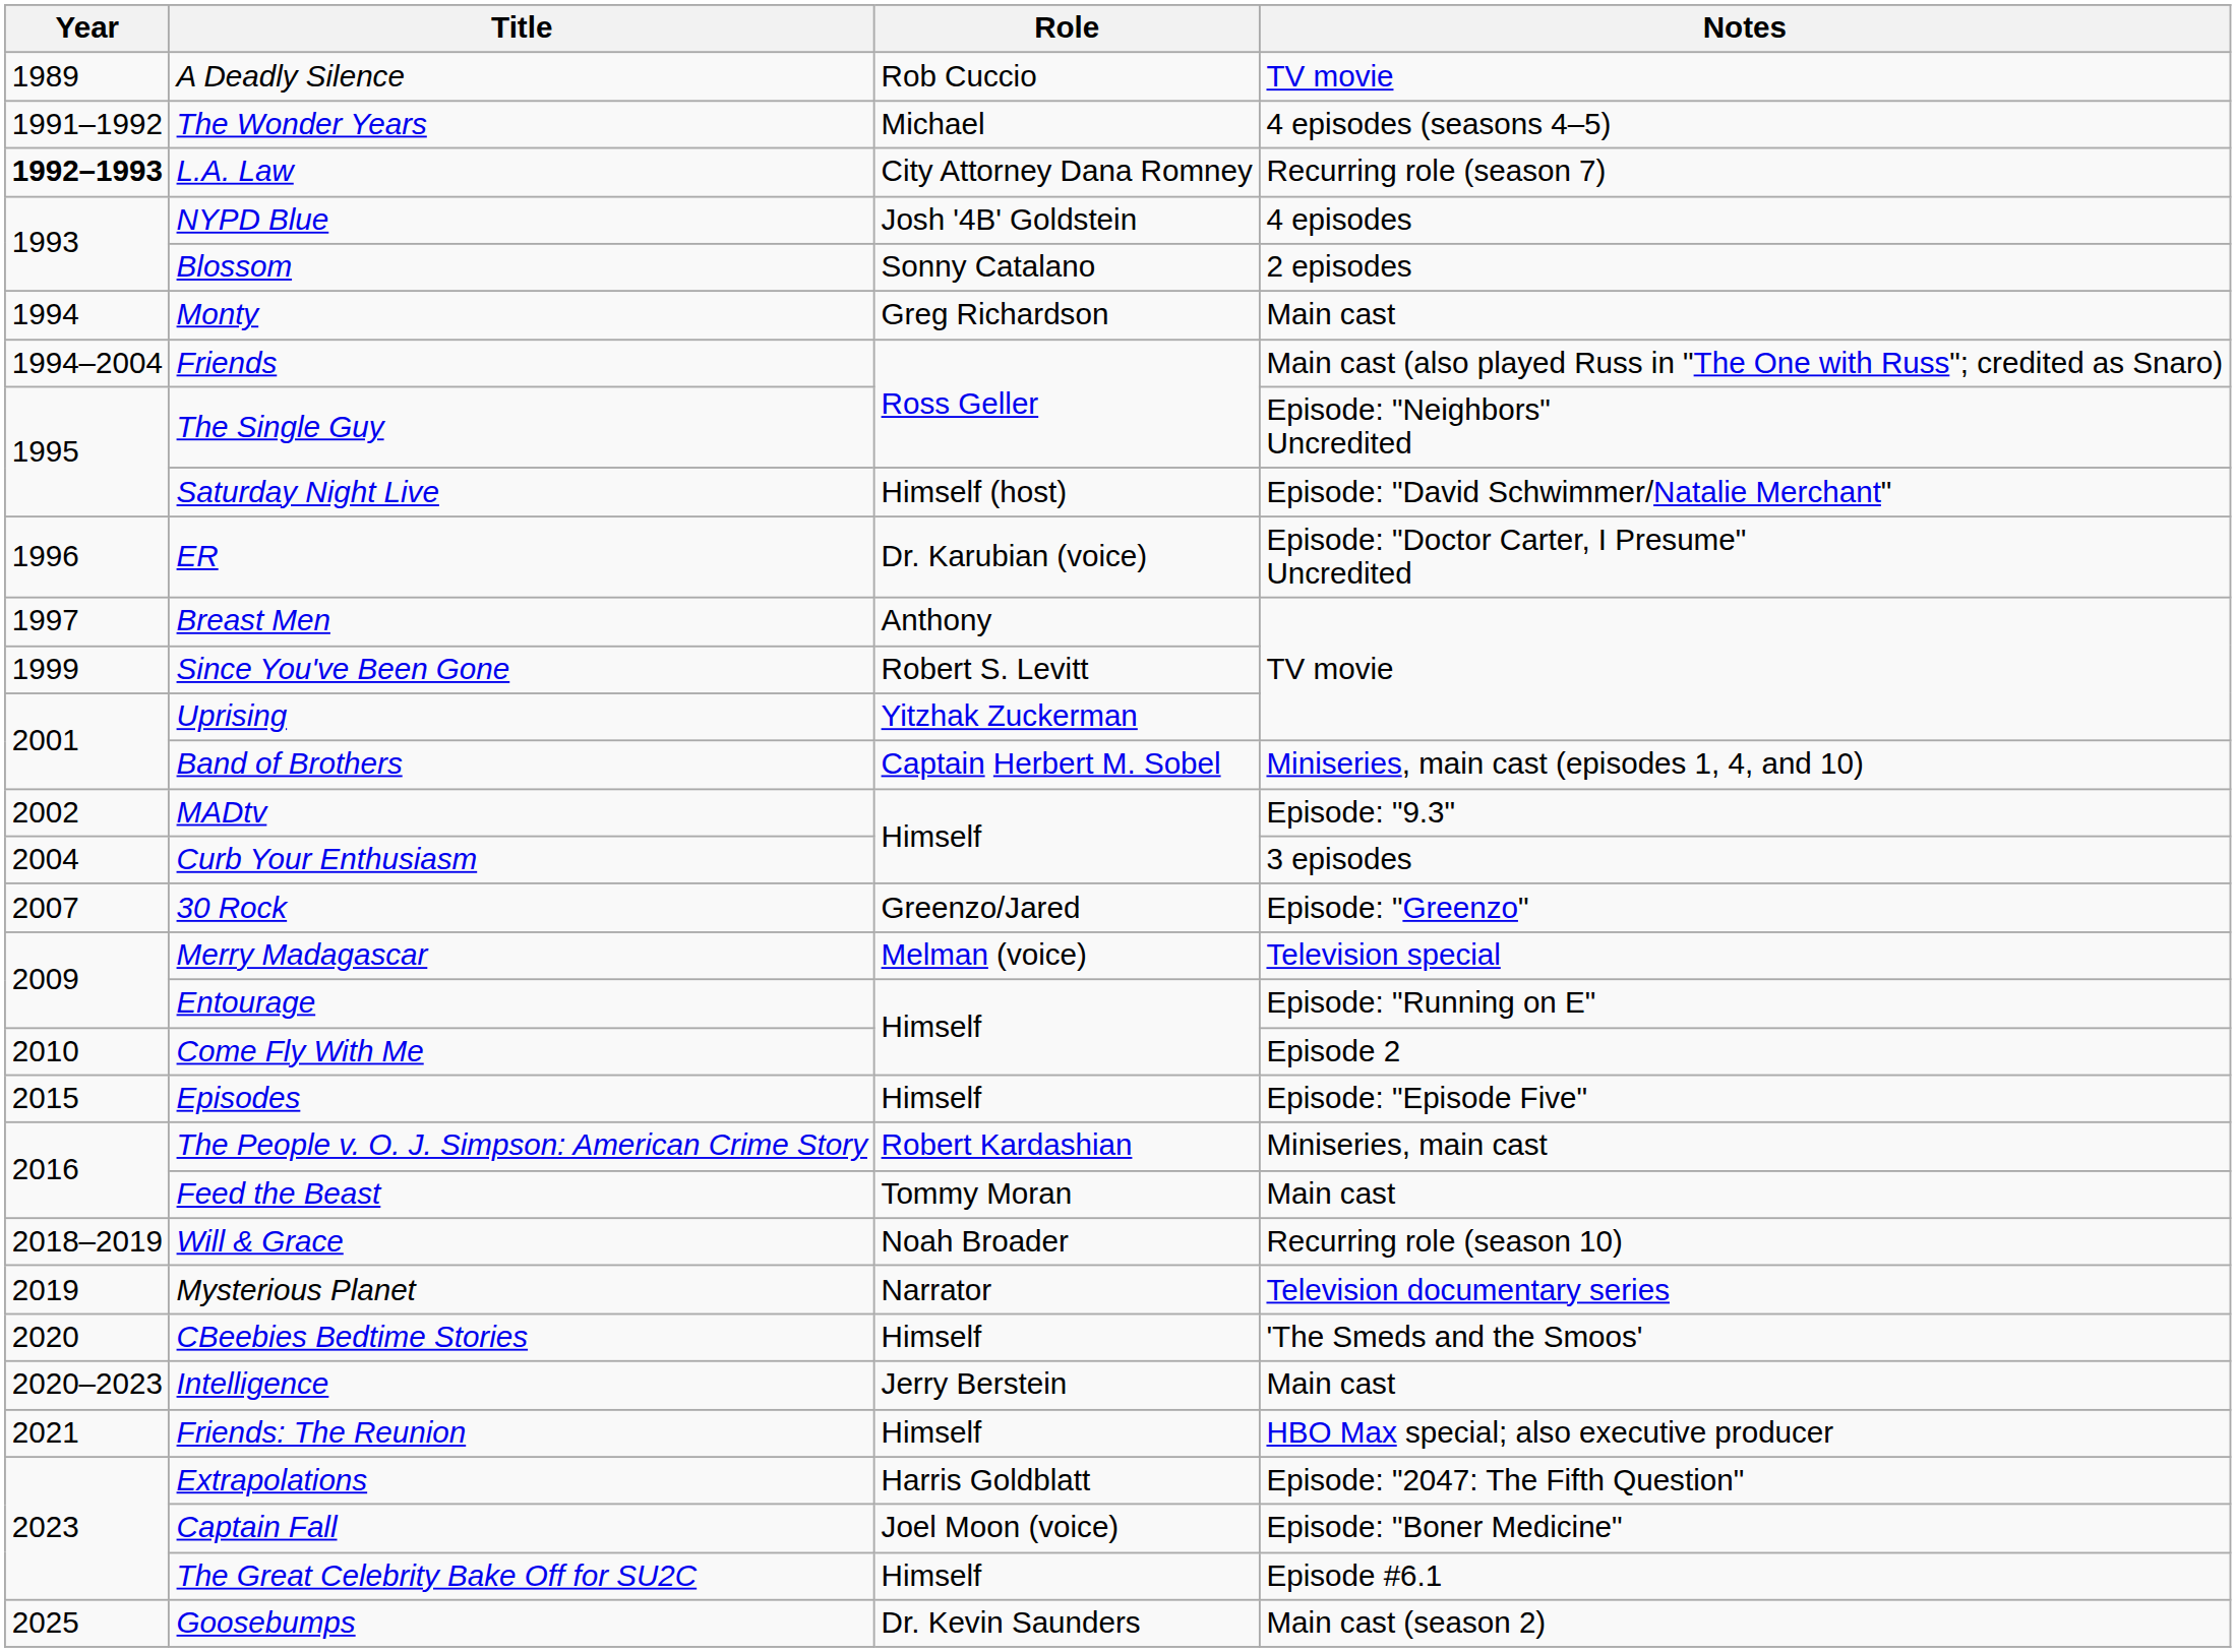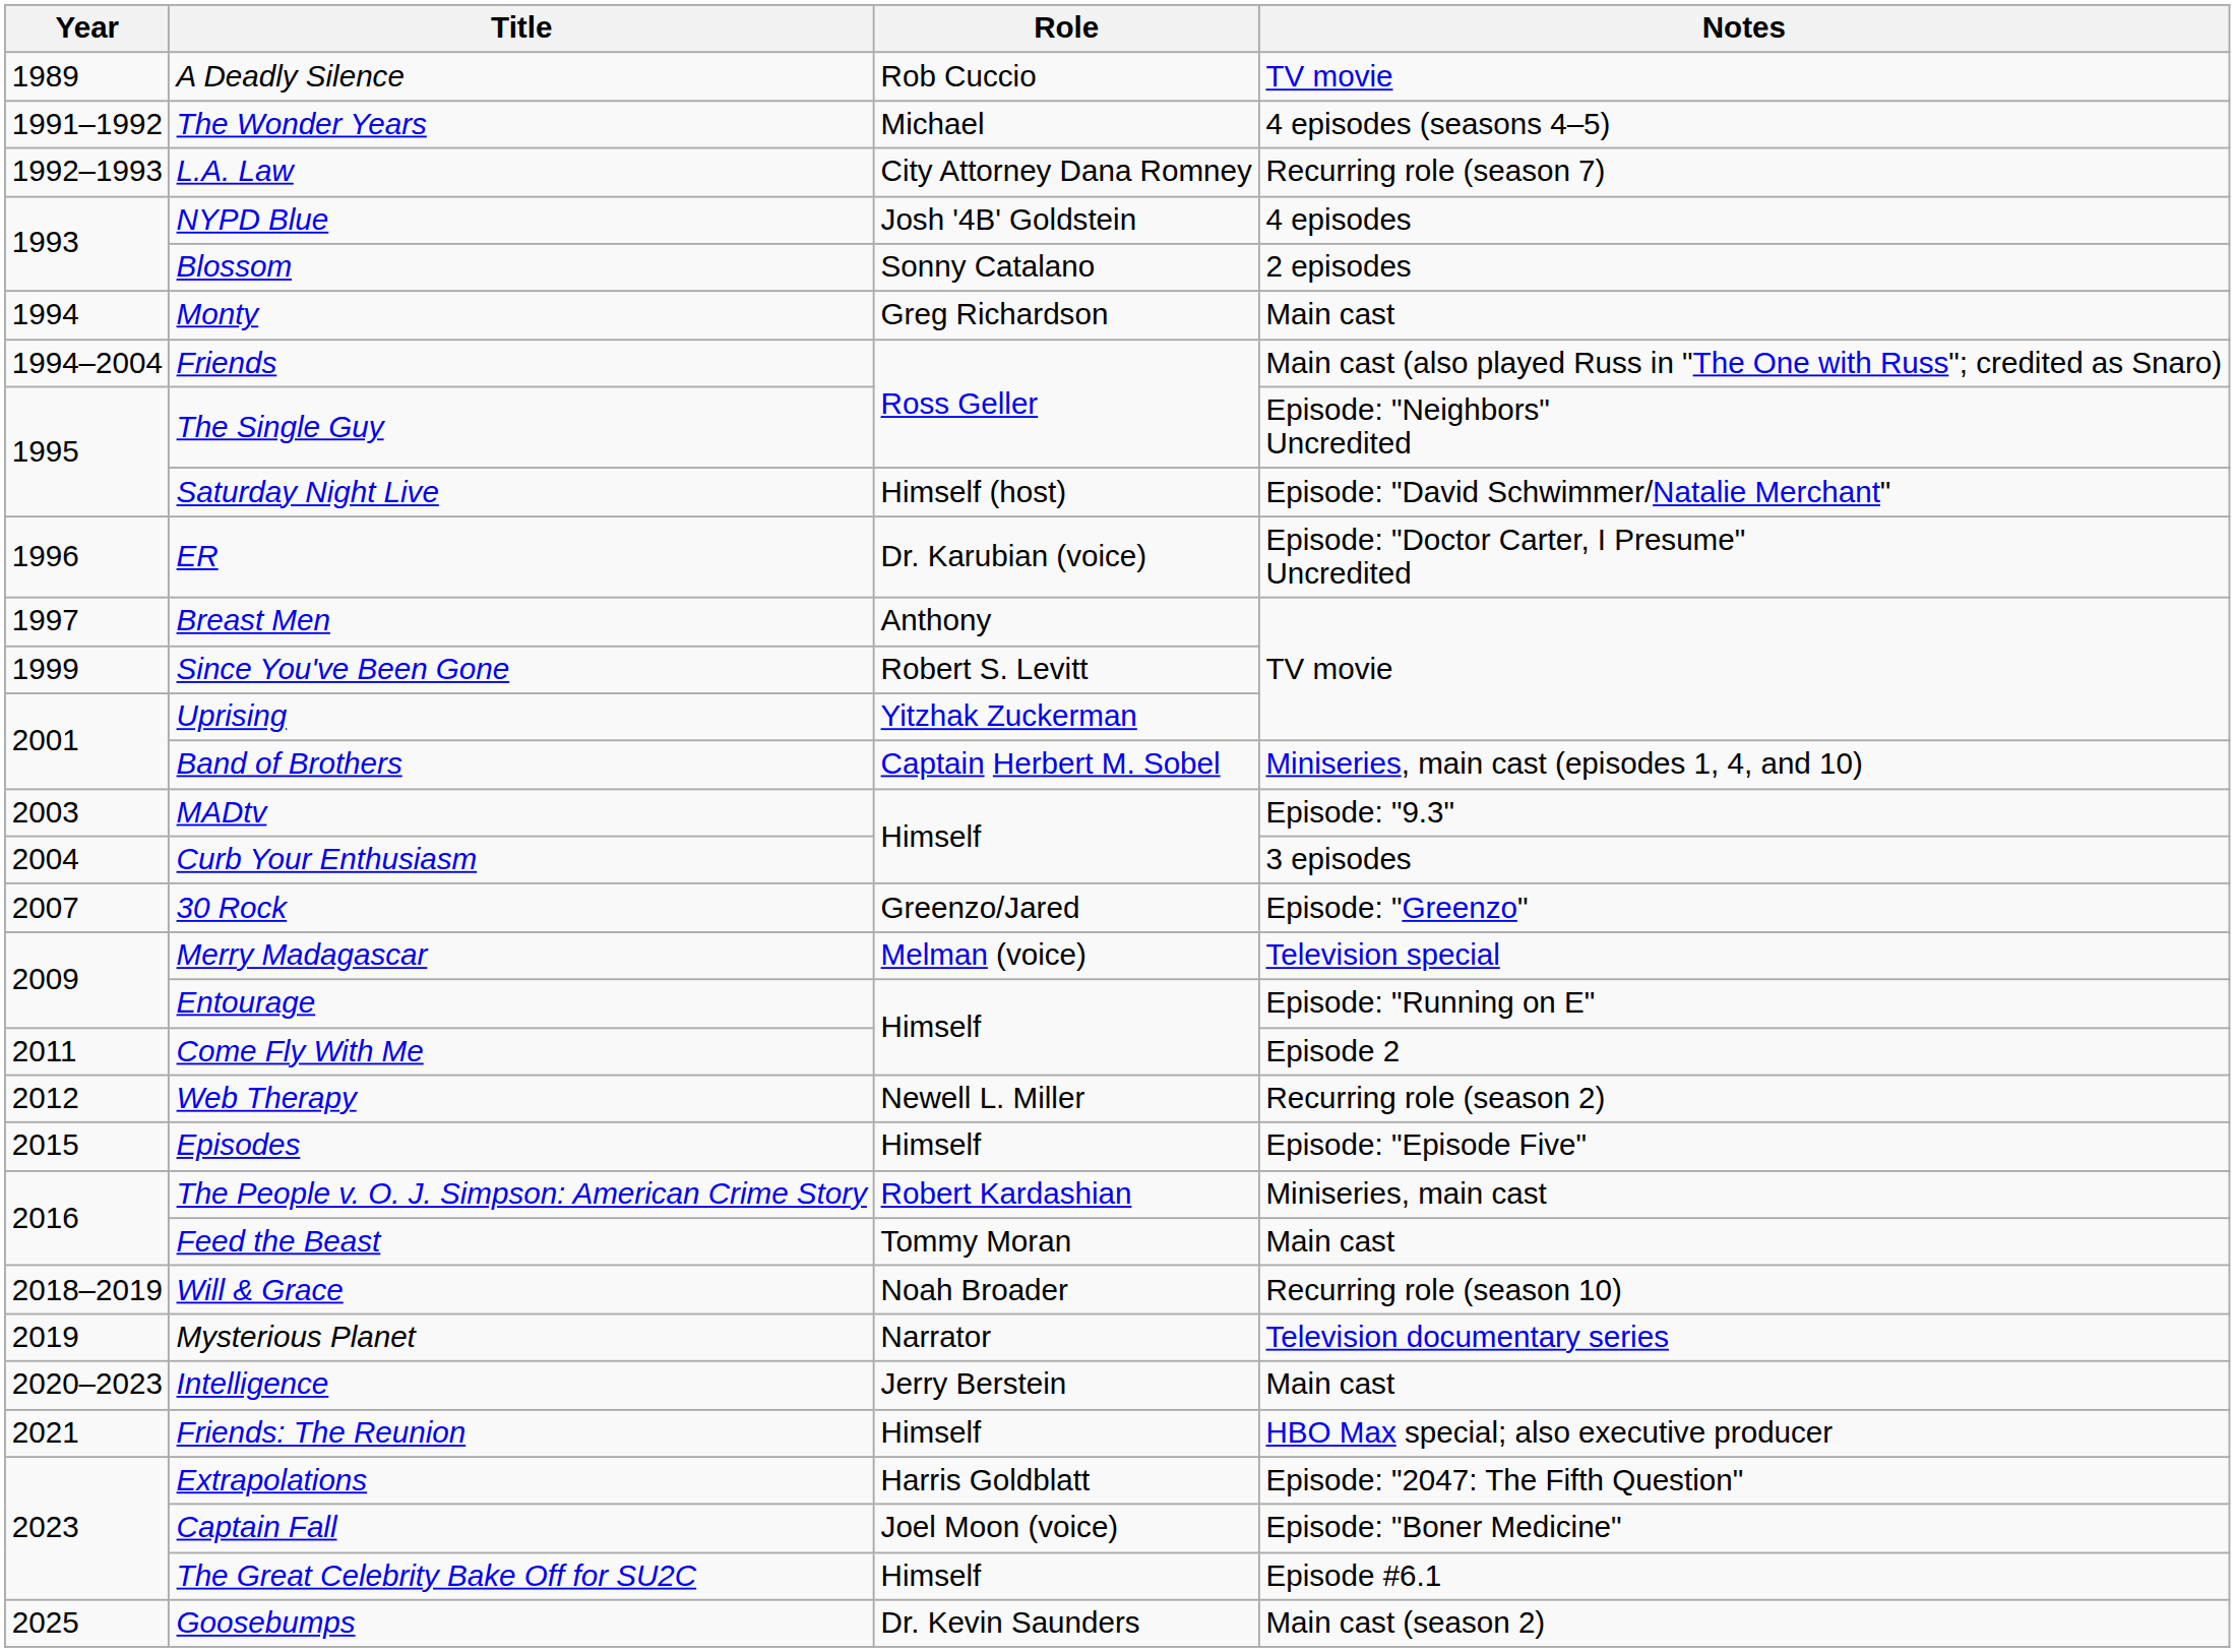 <table class="wikitable sortable">
 <tr>
 <th>Year</th>
 <th>Title</th>
 <th>Role</th>
 <th>Notes</th>
 </tr>
 <tr>
 <td>1989</td>
 <td><em>A Deadly Silence</em></td>
 <td>Rob Cuccio</td>
 <td><a href='#'>TV movie</a></td>
 </tr>
 <tr>
 <td>1991–1992</td>
 <td><em><a href='#'>The Wonder Years</a></em></td>
 <td>Michael</td>
 <td>4 episodes (seasons 4–5)</td>
 </tr>
 <tr>
-<td><strong>1992–1993</strong></td>
+<td>1992–1993</td>
 <td><em><a href='#'>L.A. Law</a></em></td>
 <td>City Attorney Dana Romney</td>
 <td>Recurring role (season 7)</td>
 </tr>
 <tr>
 <td rowspan="2">1993</td>
 <td><em><a href='#'>NYPD Blue</a></em></td>
 <td>Josh '4B' Goldstein</td>
 <td>4 episodes</td>
 </tr>
 <tr>
 <td><em><a href='#'>Blossom</a></em></td>
 <td>Sonny Catalano</td>
 <td>2 episodes</td>
 </tr>
 <tr>
 <td>1994</td>
 <td><em><a href='#'>Monty</a></em></td>
 <td>Greg Richardson</td>
 <td>Main cast</td>
 </tr>
 <tr>
 <td>1994–2004</td>
 <td><em><a href='#'>Friends</a></em></td>
 <td rowspan="2"><a href='#'>Ross Geller</a></td>
 <td>Main cast (also played Russ in "<a href='#'>The One with Russ</a>"; credited as Snaro)</td>
 </tr>
 <tr>
 <td rowspan="2">1995</td>
 <td><em><a href='#'>The Single Guy</a></em></td>
 <td>Episode: "Neighbors"<br>Uncredited</td>
 </tr>
 <tr>
 <td><em><a href='#'>Saturday Night Live</a></em></td>
 <td>Himself (host)</td>
 <td>Episode: "David Schwimmer/<a href='#'>Natalie Merchant</a>"</td>
 </tr>
 <tr>
 <td>1996</td>
 <td><em><a href='#'>ER</a></em></td>
 <td>Dr. Karubian (voice)</td>
 <td>Episode: "Doctor Carter, I Presume"<br>Uncredited</td>
 </tr>
 <tr>
 <td>1997</td>
 <td><em><a href='#'>Breast Men</a></em></td>
 <td>Anthony</td>
 <td rowspan="3">TV movie</td>
 </tr>
 <tr>
 <td>1999</td>
 <td><em><a href='#'>Since You've Been Gone</a></em></td>
 <td>Robert S. Levitt</td>
 </tr>
 <tr>
 <td rowspan="2">2001</td>
 <td><em><a href='#'>Uprising</a></em></td>
 <td><a href='#'>Yitzhak Zuckerman</a></td>
 </tr>
 <tr>
 <td><em><a href='#'>Band of Brothers</a></em></td>
 <td><a href='#'>Captain</a> <a href='#'>Herbert M. Sobel</a></td>
 <td><a href='#'>Miniseries</a>, main cast (episodes 1, 4, and 10)</td>
 </tr>
 <tr>
-<td>2002</td>
+<td>2003</td>
 <td><em><a href='#'>MADtv</a></em></td>
 <td rowspan="2">Himself</td>
 <td>Episode: "9.3"</td>
 </tr>
 <tr>
 <td>2004</td>
 <td><em><a href='#'>Curb Your Enthusiasm</a></em></td>
 <td>3 episodes</td>
 </tr>
 <tr>
 <td>2007</td>
 <td><em><a href='#'>30 Rock</a></em></td>
 <td>Greenzo/Jared</td>
 <td>Episode: "<a href='#'>Greenzo</a>"</td>
 </tr>
 <tr>
 <td rowspan="2">2009</td>
 <td><em><a href='#'>Merry Madagascar</a></em></td>
 <td><a href='#'>Melman</a> (voice)</td>
 <td><a href='#'>Television special</a></td>
 </tr>
 <tr>
 <td><em><a href='#'>Entourage</a></em></td>
 <td rowspan="2">Himself</td>
 <td>Episode: "Running on E"</td>
 </tr>
 <tr>
-<td>2010</td>
+<td>2011</td>
 <td><em><a href='#'>Come Fly With Me</a></em></td>
 <td>Episode 2</td>
+</tr>
+<tr>
+<td>2012</td>
+<td><em><a href='#'>Web Therapy</a></em></td>
+<td>Newell L. Miller</td>
+<td>Recurring role (season 2)</td>
 </tr>
 <tr>
 <td>2015</td>
 <td><em><a href='#'>Episodes</a></em></td>
 <td>Himself</td>
 <td>Episode: "Episode Five"</td>
 </tr>
 <tr>
 <td rowspan="2">2016</td>
 <td><em><a href='#'>The People v. O. J. Simpson: American Crime Story</a></em></td>
 <td><a href='#'>Robert Kardashian</a></td>
 <td>Miniseries, main cast</td>
 </tr>
 <tr>
 <td><em><a href='#'>Feed the Beast</a></em></td>
 <td>Tommy Moran</td>
 <td>Main cast</td>
 </tr>
 <tr>
 <td>2018–2019</td>
 <td><em><a href='#'>Will & Grace</a></em></td>
 <td>Noah Broader</td>
 <td>Recurring role (season 10)</td>
 </tr>
 <tr>
 <td>2019</td>
 <td><em>Mysterious Planet</em></td>
 <td>Narrator</td>
 <td><a href='#'>Television documentary series</a></td>
-</tr>
-<tr>
-<td>2020</td>
-<td><a href='#'><em>CBeebies Bedtime Stories</em></a></td>
-<td>Himself</td>
-<td>'The Smeds and the Smoos'</td>
 </tr>
 <tr>
 <td>2020–2023</td>
 <td><em><a href='#'>Intelligence</a></em></td>
 <td>Jerry Berstein</td>
 <td>Main cast</td>
 </tr>
 <tr>
 <td>2021</td>
 <td><em><a href='#'>Friends: The Reunion</a></em></td>
 <td>Himself</td>
 <td><a href='#'>HBO Max</a> special; also executive producer</td>
 </tr>
 <tr>
 <td rowspan="3">2023</td>
 <td><em><a href='#'>Extrapolations</a></em></td>
 <td>Harris Goldblatt</td>
 <td>Episode: "2047: The Fifth Question"</td>
 </tr>
 <tr>
 <td><em><a href='#'>Captain Fall</a></em></td>
 <td>Joel Moon (voice)</td>
 <td>Episode: "Boner Medicine"</td>
 </tr>
 <tr>
 <td><a href='#'><em>The Great Celebrity Bake Off for SU2C</em></a></td>
 <td>Himself</td>
 <td>Episode #6.1</td>
 </tr>
 <tr>
 <td>2025</td>
 <td><em><a href='#'>Goosebumps</a></em></td>
 <td>Dr. Kevin Saunders</td>
 <td>Main cast (season 2)</td>
 </tr>
 </table>
